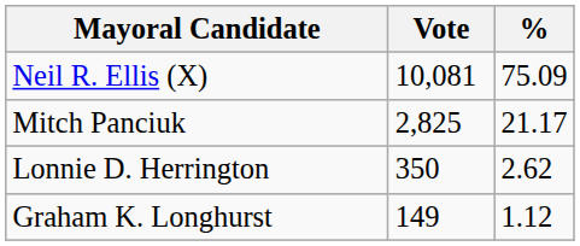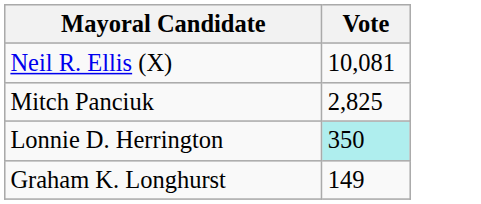 <table class="wikitable">
 <tr>
 <th bgcolor="#DDDDFF" width="200px">Mayoral Candidate </th>
 <th bgcolor="#DDDDFF" width="50px">Vote</th>
-<th bgcolor="#DDDDFF" width="30px">%</th>
 </tr>
 <tr>
 <td><a href='#'>Neil R. Ellis</a> (X)</td>
 <td>10,081</td>
-<td>75.09</td>
 </tr>
 <tr>
 <td>Mitch Panciuk</td>
 <td>2,825</td>
-<td>21.17</td>
 </tr>
 <tr>
 <td>Lonnie D. Herrington</td>
-<td>350</td>
-<td>2.62</td>
+<td style="background: paleturquoise;">350</td>
 </tr>
 <tr>
 <td>Graham K. Longhurst</td>
 <td>149</td>
-<td>1.12</td>
 </tr>
 </table>
